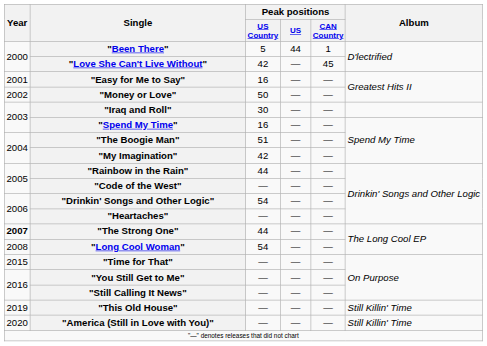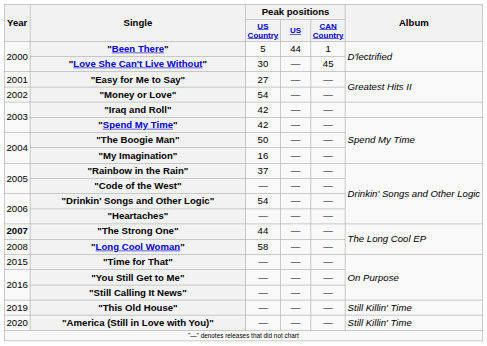 <table class="wikitable plainrowheaders" style="text-align:center;">
 <tr>
 <th rowspan="2">Year</th>
 <th rowspan="2" style="width:22em;">Single</th>
 <th colspan="3">Peak positions</th>
 <th rowspan="2">Album</th>
 </tr>
 <tr style="font-size:smaller;">
 <th style="width:45px;"><a href='#'>US Country</a><br></th>
 <th style="width:45px;"><a href='#'>US</a><br></th>
 <th style="width:45px;"><a href='#'>CAN Country</a><br></th>
 </tr>
 <tr>
 <td rowspan="2">2000</td>
 <th scope="row">"<a href='#'>Been There</a>" </th>
 <td>5</td>
 <td>44</td>
 <td>1</td>
 <td style="text-align:left;" rowspan="2"><em>D'lectrified</em></td>
 </tr>
 <tr>
 <th scope="row">"<a href='#'>Love She Can't Live Without</a>"</th>
-<td>42</td>
+<td>30</td>
 <td>—</td>
 <td>45</td>
 </tr>
 <tr>
 <td>2001</td>
 <th scope="row">"Easy for Me to Say" </th>
-<td>16</td>
+<td>27</td>
 <td>—</td>
 <td>—</td>
 <td style="text-align:left;" rowspan="2"><em>Greatest Hits II</em></td>
 </tr>
 <tr>
 <td>2002</td>
 <th scope="row">"Money or Love"</th>
-<td>50</td>
+<td>54</td>
 <td>—</td>
 <td>—</td>
 </tr>
 <tr>
 <td rowspan="2">2003</td>
 <th scope="row">"Iraq and Roll"</th>
-<td>30</td>
+<td>42</td>
 <td>—</td>
 <td>—</td>
 <td></td>
 </tr>
 <tr>
 <th scope="row">"<a href='#'>Spend My Time</a>"</th>
-<td>16</td>
+<td>42</td>
 <td>—</td>
 <td>—</td>
 <td style="text-align:left;" rowspan="3"><em>Spend My Time</em></td>
 </tr>
 <tr>
 <td rowspan="2">2004</td>
 <th scope="row">"The Boogie Man"</th>
-<td>51</td>
+<td>50</td>
 <td>—</td>
 <td>—</td>
 </tr>
 <tr>
 <th scope="row">"My Imagination"</th>
-<td>42</td>
+<td>16</td>
 <td>—</td>
 <td>—</td>
 </tr>
 <tr>
 <td rowspan="2">2005</td>
 <th scope="row">"Rainbow in the Rain"</th>
-<td>44</td>
+<td>37</td>
 <td>—</td>
 <td>—</td>
 <td style="text-align:left;" rowspan="4"><em>Drinkin' Songs and Other Logic</em></td>
 </tr>
 <tr>
 <th scope="row">"Code of the West"</th>
 <td>—</td>
 <td>—</td>
 <td>—</td>
 </tr>
 <tr>
 <td rowspan="2">2006</td>
 <th scope="row">"Drinkin' Songs and Other Logic"</th>
 <td>54</td>
 <td>—</td>
 <td>—</td>
 </tr>
 <tr>
 <th scope="row">"Heartaches"</th>
 <td>—</td>
 <td>—</td>
 <td>—</td>
 </tr>
 <tr>
 <td><strong>2007</strong></td>
 <th scope="row">"The Strong One"</th>
 <td>44</td>
 <td>—</td>
 <td>—</td>
 <td style="text-align:left;" rowspan="2"><em>The Long Cool EP</em></td>
 </tr>
 <tr>
 <td>2008</td>
 <th scope="row">"<a href='#'>Long Cool Woman</a>"</th>
-<td>54</td>
+<td>58</td>
 <td>—</td>
 <td>—</td>
 </tr>
 <tr>
 <td>2015</td>
 <th scope="row">"Time for That"</th>
 <td>—</td>
 <td>—</td>
 <td>—</td>
 <td style="text-align:left;" rowspan="3"><em>On Purpose</em></td>
 </tr>
 <tr>
 <td rowspan="2">2016</td>
 <th scope="row">"You Still Get to Me" </th>
 <td>—</td>
 <td>—</td>
 <td>—</td>
 </tr>
 <tr>
 <th scope="row">"Still Calling It News"</th>
 <td>—</td>
 <td>—</td>
 <td>—</td>
 </tr>
 <tr>
 <td>2019</td>
 <th scope="row">"This Old House" </th>
 <td>—</td>
 <td>—</td>
 <td>—</td>
 <td style="text-align:left;"><em>Still Killin' Time</em></td>
 </tr>
 <tr>
 <td>2020</td>
 <th scope="row">"America (Still in Love with You)"</th>
 <td>—</td>
 <td>—</td>
 <td>—</td>
 <td style="text-align:left;"><em>Still Killin' Time</em></td>
 </tr>
 <tr>
 <td colspan="6" style="font-size:8pt">"—" denotes releases that did not chart</td>
 </tr>
 </table>
